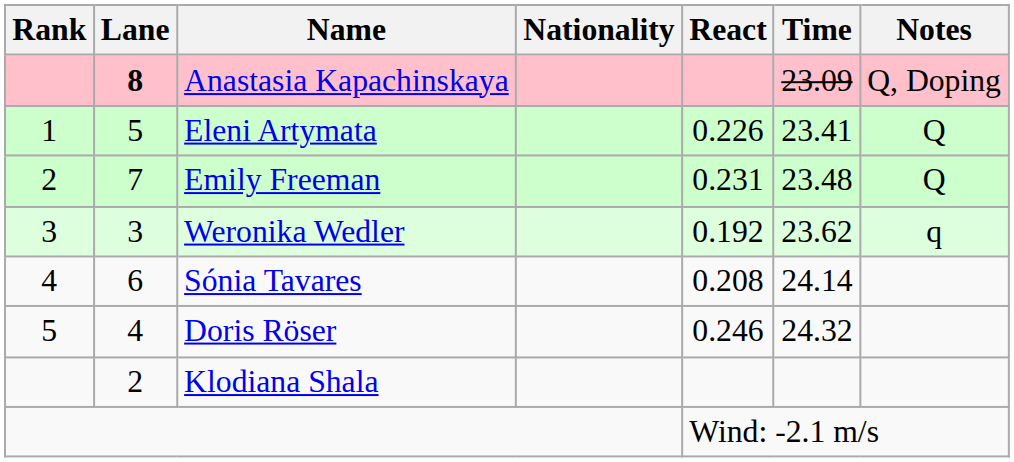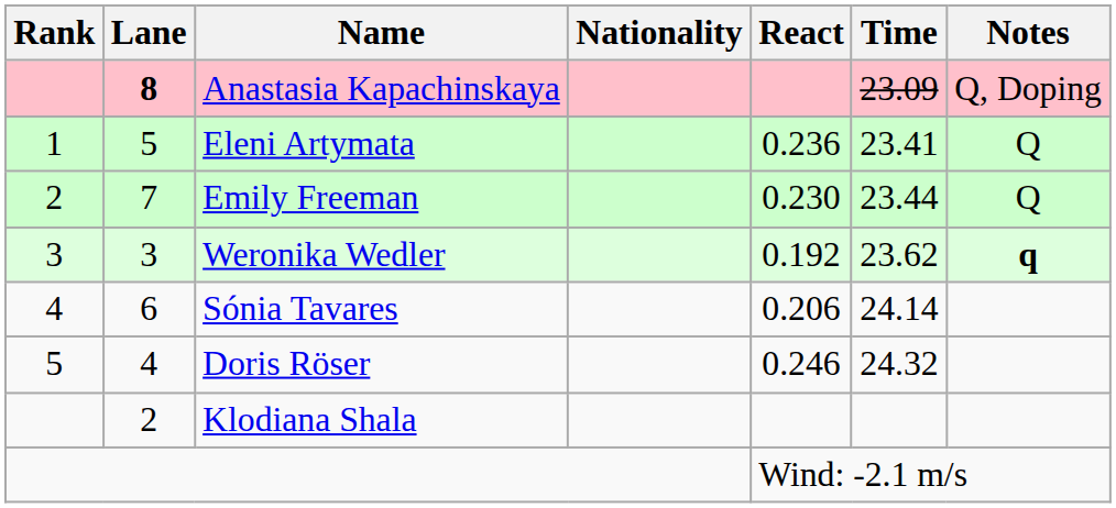 <table class="wikitable sortable" style="text-align:center">
 <tr>
 <th>Rank</th>
 <th>Lane</th>
 <th>Name</th>
 <th>Nationality</th>
 <th>React</th>
 <th>Time</th>
 <th>Notes</th>
 </tr>
 <tr bgcolor=pink>
 <td></td>
 <td><strong>8</strong></td>
 <td align="left"><a href='#'>Anastasia Kapachinskaya</a></td>
 <td align=left></td>
 <td></td>
 <td><s>23.09</s></td>
 <td>Q, Doping</td>
 </tr>
 <tr bgcolor=ccffcc>
 <td>1</td>
 <td>5</td>
 <td align="left"><a href='#'>Eleni Artymata</a></td>
 <td align=left></td>
-<td>0.226</td>
+<td>0.236</td>
 <td>23.41</td>
 <td>Q</td>
 </tr>
 <tr bgcolor=ccffcc>
 <td>2</td>
 <td>7</td>
 <td align="left"><a href='#'>Emily Freeman</a></td>
 <td align=left></td>
-<td>0.231</td>
-<td>23.48</td>
+<td>0.230</td>
+<td>23.44</td>
 <td>Q</td>
 </tr>
 <tr bgcolor=ddffdd>
 <td>3</td>
 <td>3</td>
 <td align="left"><a href='#'>Weronika Wedler</a></td>
 <td align=left></td>
 <td>0.192</td>
 <td>23.62</td>
-<td>q</td>
+<td><strong>q</strong></td>
 </tr>
 <tr>
 <td>4</td>
 <td>6</td>
 <td align="left"><a href='#'>Sónia Tavares</a></td>
 <td align=left></td>
-<td>0.208</td>
+<td>0.206</td>
 <td>24.14</td>
 <td></td>
 </tr>
 <tr>
 <td>5</td>
 <td>4</td>
 <td align="left"><a href='#'>Doris Röser</a></td>
 <td align=left></td>
 <td>0.246</td>
 <td>24.32</td>
 <td></td>
 </tr>
 <tr>
 <td></td>
 <td>2</td>
 <td align="left"><a href='#'>Klodiana Shala</a></td>
 <td align=left></td>
 <td></td>
 <td></td>
 <td></td>
 </tr>
 <tr>
 <td colspan=4></td>
 <td colspan=3 align=left>Wind: -2.1 m/s</td>
 </tr>
 </table>
